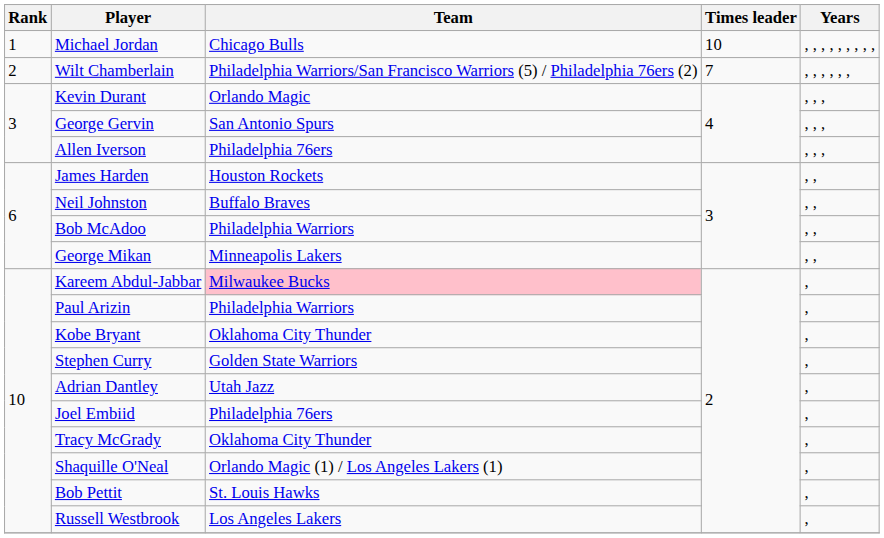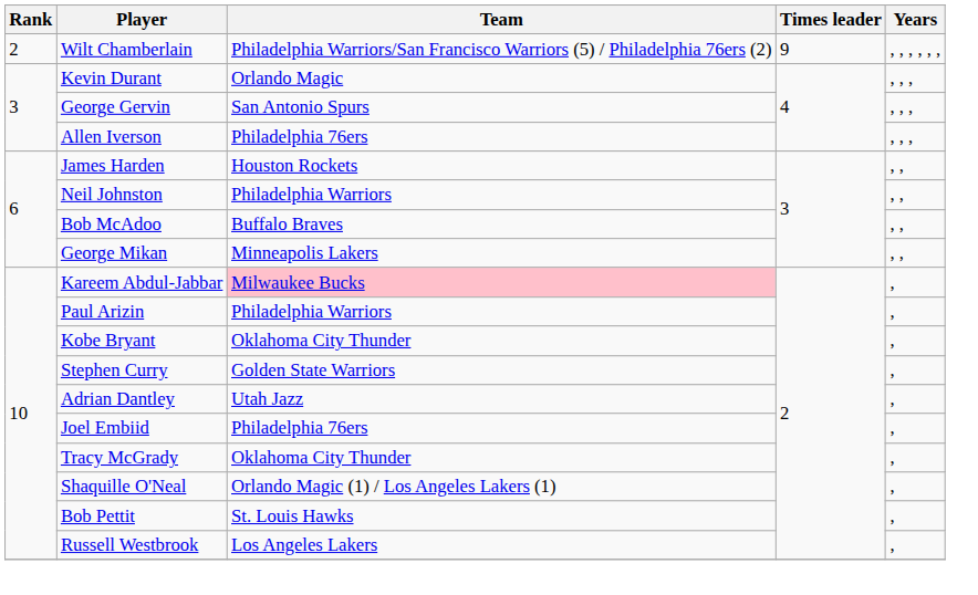 <table class="wikitable">
 <tr>
 <th>Rank</th>
 <th>Player</th>
 <th>Team</th>
 <th>Times leader</th>
 <th>Years</th>
 </tr>
 <tr>
-<td>1</td>
-<td><a href='#'>Michael Jordan</a></td>
-<td><a href='#'>Chicago Bulls</a></td>
-<td>10</td>
-<td>, , , , , , , , , </td>
-</tr>
-<tr>
 <td>2</td>
 <td><a href='#'>Wilt Chamberlain</a></td>
 <td><a href='#'>Philadelphia Warriors/San Francisco Warriors</a> (5) / <a href='#'>Philadelphia 76ers</a> (2)</td>
-<td>7</td>
+<td>9</td>
 <td>, , , , , , </td>
 </tr>
 <tr>
 <td rowspan="3">3</td>
 <td><a href='#'>Kevin Durant</a></td>
 <td><a href='#'>Orlando Magic</a></td>
 <td rowspan="3">4</td>
 <td>, , , </td>
 </tr>
 <tr>
 <td><a href='#'>George Gervin</a></td>
 <td><a href='#'>San Antonio Spurs</a></td>
 <td>, , , </td>
 </tr>
 <tr>
 <td><a href='#'>Allen Iverson</a></td>
 <td><a href='#'>Philadelphia 76ers</a></td>
 <td>, , , </td>
 </tr>
 <tr>
 <td rowspan="4">6</td>
 <td><a href='#'>James Harden</a></td>
 <td><a href='#'>Houston Rockets</a></td>
 <td rowspan="4">3</td>
 <td>, , </td>
 </tr>
 <tr>
 <td><a href='#'>Neil Johnston</a></td>
-<td><a href='#'>Buffalo Braves</a></td>
+<td><a href='#'>Philadelphia Warriors</a></td>
 <td>, , </td>
 </tr>
 <tr>
 <td><a href='#'>Bob McAdoo</a></td>
-<td><a href='#'>Philadelphia Warriors</a></td>
+<td><a href='#'>Buffalo Braves</a></td>
 <td>, , </td>
 </tr>
 <tr>
 <td><a href='#'>George Mikan</a></td>
 <td><a href='#'>Minneapolis Lakers</a></td>
 <td>, , </td>
 </tr>
 <tr>
 <td rowspan="10">10</td>
 <td><a href='#'>Kareem Abdul-Jabbar</a></td>
 <td style="background: pink;"><a href='#'>Milwaukee Bucks</a></td>
 <td rowspan="10">2</td>
 <td>, </td>
 </tr>
 <tr>
 <td><a href='#'>Paul Arizin</a></td>
 <td><a href='#'>Philadelphia Warriors</a></td>
 <td>, </td>
 </tr>
 <tr>
 <td><a href='#'>Kobe Bryant</a></td>
 <td><a href='#'>Oklahoma City Thunder</a></td>
 <td>, </td>
 </tr>
 <tr>
 <td><a href='#'>Stephen Curry</a></td>
 <td><a href='#'>Golden State Warriors</a></td>
 <td>, </td>
 </tr>
 <tr>
 <td><a href='#'>Adrian Dantley</a></td>
 <td><a href='#'>Utah Jazz</a></td>
 <td>, </td>
 </tr>
 <tr>
 <td><a href='#'>Joel Embiid</a></td>
 <td><a href='#'>Philadelphia 76ers</a></td>
 <td>, </td>
 </tr>
 <tr>
 <td><a href='#'>Tracy McGrady</a></td>
 <td><a href='#'>Oklahoma City Thunder</a></td>
 <td>, </td>
 </tr>
 <tr>
 <td><a href='#'>Shaquille O'Neal</a></td>
 <td><a href='#'>Orlando Magic</a> (1) / <a href='#'>Los Angeles Lakers</a> (1)</td>
 <td>, </td>
 </tr>
 <tr>
 <td><a href='#'>Bob Pettit</a></td>
 <td><a href='#'>St. Louis Hawks</a></td>
 <td>, </td>
 </tr>
 <tr>
 <td><a href='#'>Russell Westbrook</a></td>
 <td><a href='#'>Los Angeles Lakers</a></td>
 <td>, </td>
 </tr>
 <tr>
 </tr>
 </table>
